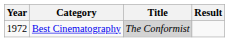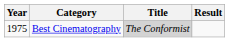 <table class="wikitable">
 <tr>
 <th>Year</th>
 <th>Category</th>
 <th>Title</th>
 <th>Result</th>
 </tr>
 <tr>
-<td>1972</td>
+<td>1975</td>
 <td><a href='#'>Best Cinematography</a></td>
 <td style="background: lightgrey;"><em>The Conformist</em></td>
 <td></td>
 </tr>
 </table>
